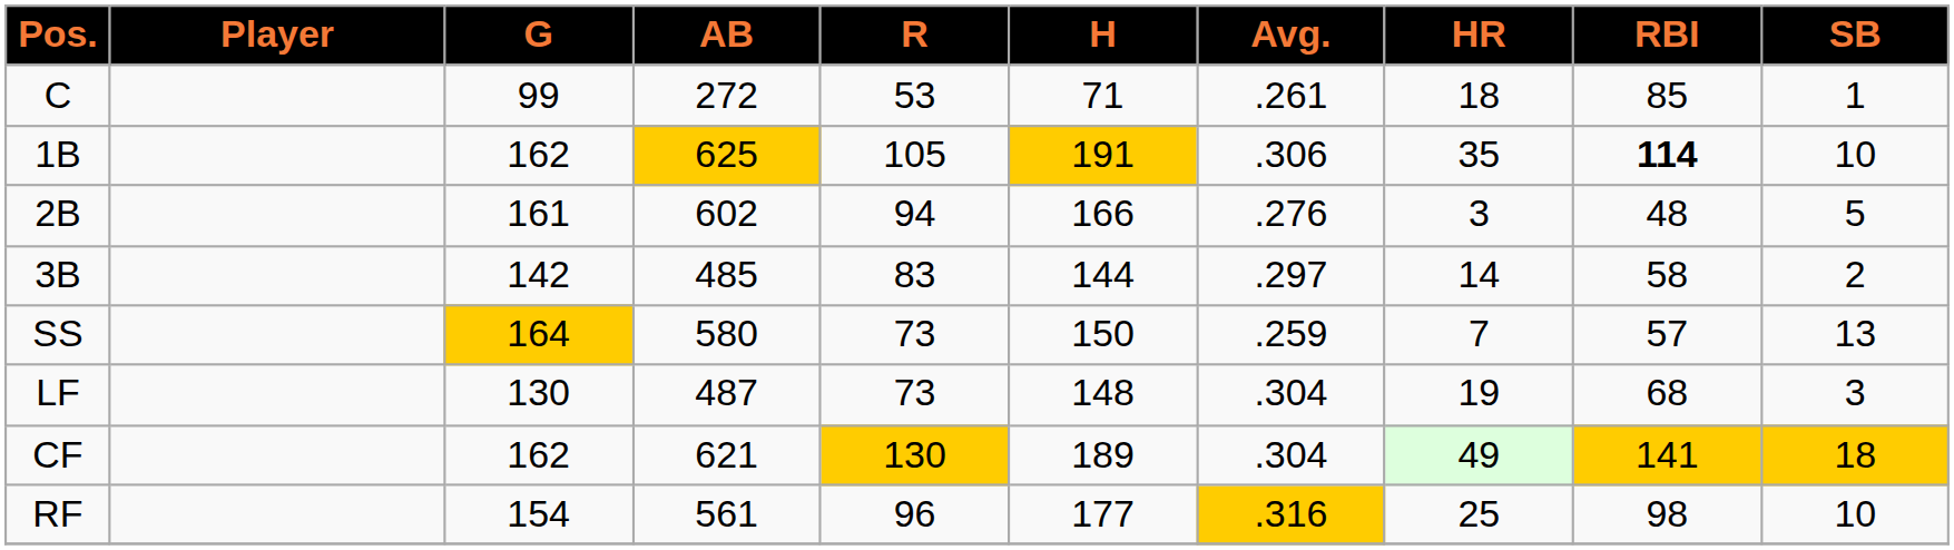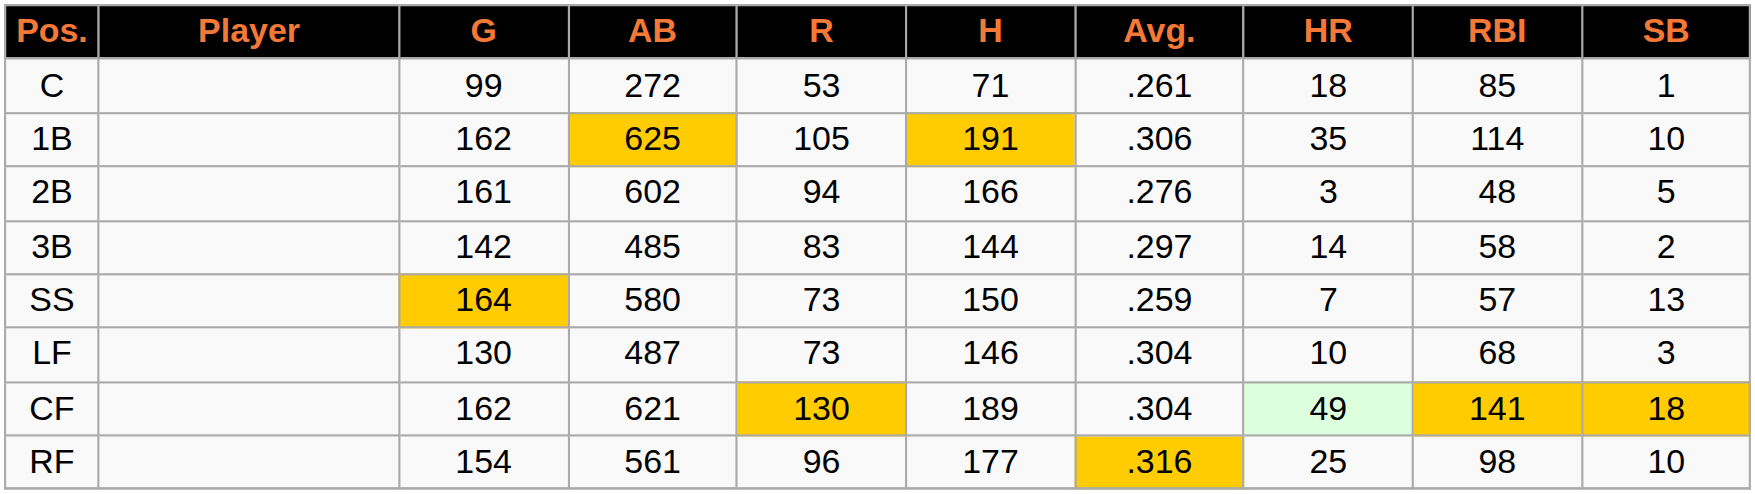 <table class="wikitable sortable">
 <tr>
 <th style="background:black;color:#f47937;" width="5%">Pos.</th>
 <th style="background:black;color:#f47937;" width="16%">Player</th>
 <th style="background:black;color:#f47937;" width="9%">G</th>
 <th style="background:black;color:#f47937;" width="9%">AB</th>
 <th style="background:black;color:#f47937;" width="9%">R</th>
 <th style="background:black;color:#f47937;" width="9%">H</th>
 <th style="background:black;color:#f47937;" width="9%">Avg.</th>
 <th style="background:black;color:#f47937;" width="9%">HR</th>
 <th style="background:black;color:#f47937;" width="9%">RBI</th>
 <th style="background:black;color:#f47937;" width="9%">SB</th>
 </tr>
 <tr align="center">
 <td>C</td>
 <td></td>
 <td>99</td>
 <td>272</td>
 <td>53</td>
 <td>71</td>
 <td>.261</td>
 <td>18</td>
 <td>85</td>
 <td>1</td>
 </tr>
 <tr align="center">
 <td>1B</td>
 <td></td>
 <td>162</td>
 <td bgcolor="#FFCC00">625</td>
 <td>105</td>
 <td bgcolor="#FFCC00">191</td>
 <td>.306</td>
 <td>35</td>
-<td><strong>114</strong></td>
+<td>114</td>
 <td>10</td>
 </tr>
 <tr align="center">
 <td>2B</td>
 <td></td>
 <td>161</td>
 <td>602</td>
 <td>94</td>
 <td>166</td>
 <td>.276</td>
 <td>3</td>
 <td>48</td>
 <td>5</td>
 </tr>
 <tr align="center">
 <td>3B</td>
 <td></td>
 <td>142</td>
 <td>485</td>
 <td>83</td>
 <td>144</td>
 <td>.297</td>
 <td>14</td>
 <td>58</td>
 <td>2</td>
 </tr>
 <tr align="center">
 <td>SS</td>
 <td></td>
 <td bgcolor="#FFCC00">164</td>
 <td>580</td>
 <td>73</td>
 <td>150</td>
 <td>.259</td>
 <td>7</td>
 <td>57</td>
 <td>13</td>
 </tr>
 <tr align="center">
 <td>LF</td>
 <td></td>
 <td>130</td>
 <td>487</td>
 <td>73</td>
-<td>148</td>
+<td>146</td>
 <td>.304</td>
-<td>19</td>
+<td>10</td>
 <td>68</td>
 <td>3</td>
 </tr>
 <tr align="center">
 <td>CF</td>
 <td></td>
 <td>162</td>
 <td>621</td>
 <td bgcolor="#FFCC00">130</td>
 <td>189</td>
 <td>.304</td>
 <td bgcolor="#DDFFDD">49</td>
 <td bgcolor="#FFCC00">141</td>
 <td bgcolor="#FFCC00">18</td>
 </tr>
 <tr align="center">
 <td>RF</td>
 <td></td>
 <td>154</td>
 <td>561</td>
 <td>96</td>
 <td>177</td>
 <td bgcolor="#FFCC00">.316</td>
 <td>25</td>
 <td>98</td>
 <td>10</td>
 </tr>
 <tr align="center">
 </tr>
 </table>
